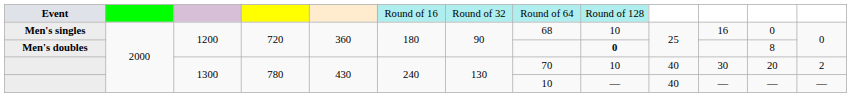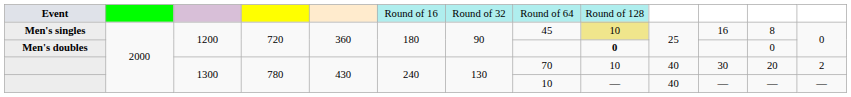 <table class="wikitable" style="font-size:90%;text-align:center">
 <tr>
 <td style="width:130px; background:#dfe2e9;"><strong>Event</strong></td>
 <td style="width:85px; background:lime;"><strong></strong></td>
 <td style="width:85px; background:thistle;"></td>
 <td style="width:85px; background:#ff0;"></td>
 <td style="width:85px; background:#ffebcd;"></td>
 <td style="width:85px; background:#afeeee;">Round of 16</td>
 <td style="width:85px; background:#afeeee;">Round of 32</td>
 <td style="width:85px; background:#afeeee;">Round of 64</td>
 <td style="width:85px; background:#afeeee;">Round of 128</td>
 <td style="width:60px; background:#ffffff;"></td>
 <td style="width:60px; background:#ffffff;"></td>
 <td style="width:60px; background:#ffffff;"></td>
 <td style="width:60px; background:#ffffff;"></td>
 </tr>
 <tr>
 <th style="background:#ededed;">Men's singles</th>
 <td rowspan="4">2000</td>
 <td rowspan="2">1200</td>
 <td rowspan="2">720</td>
 <td rowspan="2">360</td>
 <td rowspan="2">180</td>
 <td rowspan="2">90</td>
-<td>68</td>
-<td>10</td>
+<td>45</td>
+<td style="background: khaki;">10</td>
 <td rowspan="2">25</td>
 <td>16</td>
-<td>0</td>
+<td>8</td>
 <td rowspan="2">0</td>
 </tr>
 <tr>
 <th style="background:#ededed;">Men's doubles</th>
 <td></td>
 <td><strong>0</strong></td>
 <td></td>
-<td>8</td>
+<td>0</td>
 </tr>
 <tr>
 <th style="background:#ededed;"></th>
 <td rowspan="2">1300</td>
 <td rowspan="2">780</td>
 <td rowspan="2">430</td>
 <td rowspan="2">240</td>
 <td rowspan="2">130</td>
 <td>70</td>
 <td>10</td>
 <td>40</td>
 <td>30</td>
 <td>20</td>
 <td>2</td>
 </tr>
 <tr>
 <th style="background:#ededed;"></th>
 <td>10</td>
 <td>—</td>
 <td>40</td>
 <td>—</td>
 <td>—</td>
 <td>—</td>
 </tr>
 </table>
